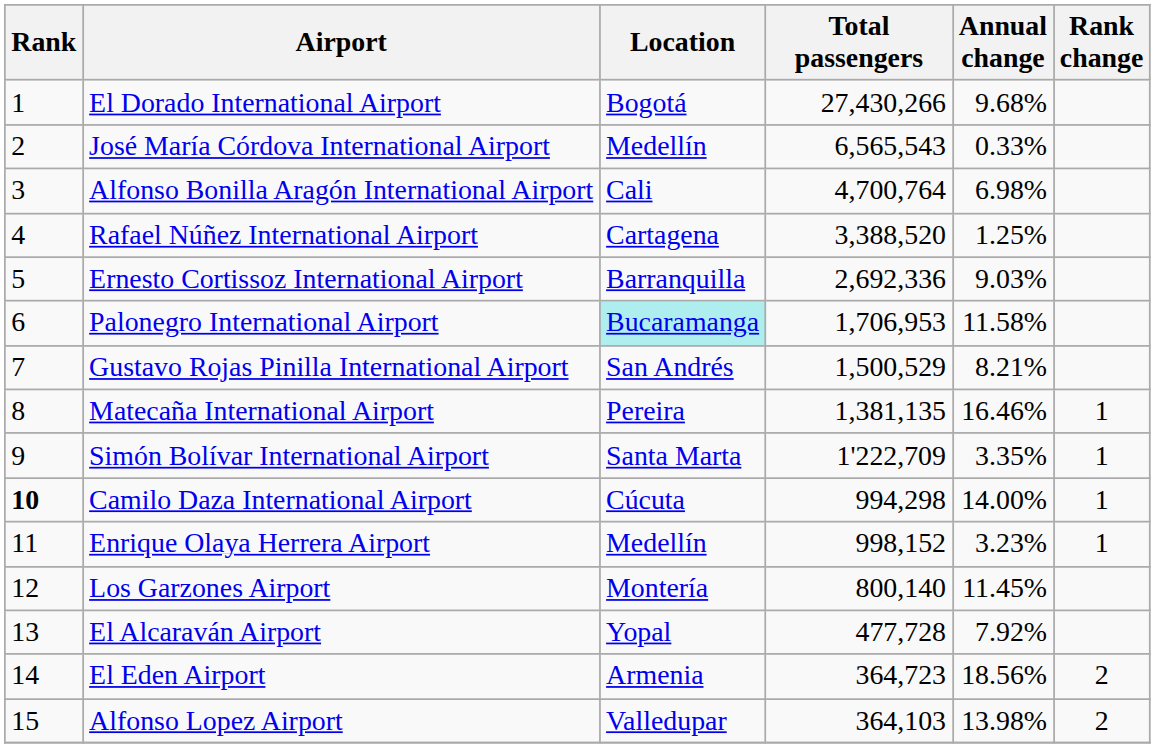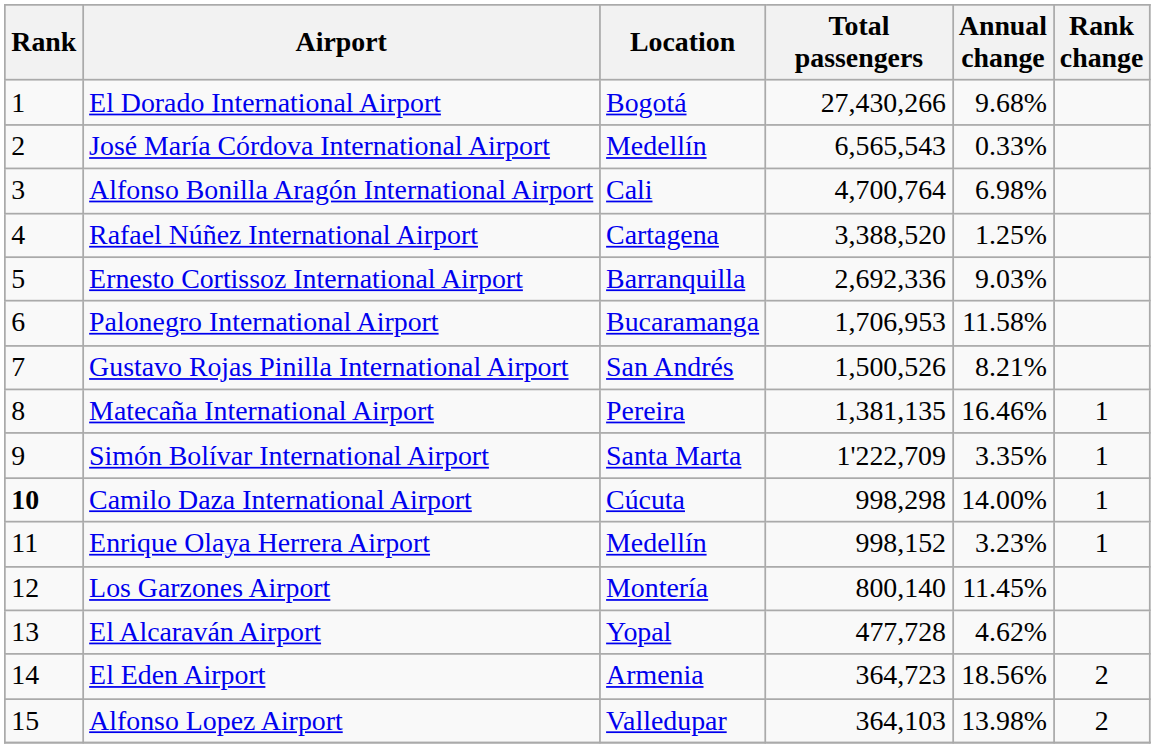 <table class="wikitable">
 <tr>
 <th>Rank</th>
 <th>Airport</th>
 <th>Location</th>
 <th style="width:100px">Total<br>passengers</th>
 <th>Annual<br>change</th>
 <th>Rank<br>change</th>
 </tr>
 <tr>
 <td>1</td>
 <td><a href='#'>El Dorado International Airport</a></td>
 <td><a href='#'>Bogotá</a></td>
 <td align="right">27,430,266</td>
 <td align="right">9.68%</td>
 <td align="center"></td>
 </tr>
 <tr>
 <td>2</td>
 <td><a href='#'>José María Córdova International Airport</a></td>
 <td><a href='#'>Medellín</a></td>
 <td align="right">6,565,543</td>
 <td align="right">0.33%</td>
 <td align="center"></td>
 </tr>
 <tr>
 <td>3</td>
 <td><a href='#'>Alfonso Bonilla Aragón International Airport</a></td>
 <td><a href='#'>Cali</a></td>
 <td align="right">4,700,764</td>
 <td align="right">6.98%</td>
 <td align="center"></td>
 </tr>
 <tr>
 <td>4</td>
 <td><a href='#'>Rafael Núñez International Airport</a></td>
 <td><a href='#'>Cartagena</a></td>
 <td align="right">3,388,520</td>
 <td align="right">1.25%</td>
 <td align="center"></td>
 </tr>
 <tr>
 <td>5</td>
 <td><a href='#'>Ernesto Cortissoz International Airport</a></td>
 <td><a href='#'>Barranquilla</a></td>
 <td align="right">2,692,336</td>
 <td align="right">9.03%</td>
 <td align="center"></td>
 </tr>
 <tr>
 <td>6</td>
 <td><a href='#'>Palonegro International Airport</a></td>
-<td style="background: paleturquoise;"><a href='#'>Bucaramanga</a></td>
+<td><a href='#'>Bucaramanga</a></td>
 <td align="right">1,706,953</td>
 <td align="right">11.58%</td>
 <td align="center"></td>
 </tr>
 <tr>
 <td>7</td>
 <td><a href='#'>Gustavo Rojas Pinilla International Airport</a></td>
 <td><a href='#'>San Andrés</a></td>
-<td align="right">1,500,529</td>
+<td align="right">1,500,526</td>
 <td align="right">8.21%</td>
 <td align="center"></td>
 </tr>
 <tr>
 <td>8</td>
 <td><a href='#'>Matecaña International Airport</a></td>
 <td><a href='#'>Pereira</a></td>
 <td align="right">1,381,135</td>
 <td align="right">16.46%</td>
 <td align="center">1</td>
 </tr>
 <tr>
 <td>9</td>
 <td><a href='#'>Simón Bolívar International Airport</a></td>
 <td><a href='#'>Santa Marta</a></td>
 <td align="right">1'222,709</td>
 <td align="right">3.35%</td>
 <td align="center">1</td>
 </tr>
 <tr>
 <td><strong>10</strong></td>
 <td><a href='#'>Camilo Daza International Airport</a></td>
 <td><a href='#'>Cúcuta</a></td>
-<td align="right">994,298</td>
+<td align="right">998,298</td>
 <td align="right">14.00%</td>
 <td align="center">1</td>
 </tr>
 <tr>
 <td>11</td>
 <td><a href='#'>Enrique Olaya Herrera Airport</a></td>
 <td><a href='#'>Medellín</a></td>
 <td align="right">998,152</td>
 <td align="right">3.23%</td>
 <td align="center">1</td>
 </tr>
 <tr>
 <td>12</td>
 <td><a href='#'>Los Garzones Airport</a></td>
 <td><a href='#'>Montería</a></td>
 <td align="right">800,140</td>
 <td align="right">11.45%</td>
 <td align="center"></td>
 </tr>
 <tr>
 <td>13</td>
 <td><a href='#'>El Alcaraván Airport</a></td>
 <td><a href='#'>Yopal</a></td>
 <td align="right">477,728</td>
-<td align="right">7.92%</td>
+<td align="right">4.62%</td>
 <td align="center"></td>
 </tr>
 <tr>
 <td>14</td>
 <td><a href='#'>El Eden Airport</a></td>
 <td><a href='#'>Armenia</a></td>
 <td align="right">364,723</td>
 <td align="right">18.56%</td>
 <td align="center">2</td>
 </tr>
 <tr>
 <td>15</td>
 <td><a href='#'>Alfonso Lopez Airport</a></td>
 <td><a href='#'>Valledupar</a></td>
 <td align="right">364,103</td>
 <td align="right">13.98%</td>
 <td align="center">2</td>
 </tr>
 <tr>
 </tr>
 </table>
